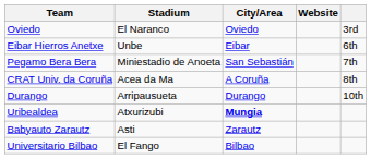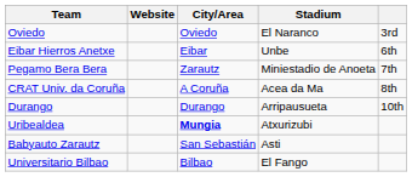 <table class="wikitable sortable">
 <tr>
 <th>Team</th>
+<th>Website</th>
+<th>City/Area</th>
 <th>Stadium</th>
-<th>City/Area</th>
-<th>Website</th>
 <th></th>
 </tr>
 <tr>
 <td><a href='#'>Oviedo</a></td>
+<td></td>
+<td><a href='#'>Oviedo</a></td>
 <td>El Naranco</td>
-<td><a href='#'>Oviedo</a></td>
-<td></td>
 <td>3rd</td>
 </tr>
 <tr>
 <td><a href='#'>Eibar Hierros Anetxe</a></td>
+<td></td>
+<td><a href='#'>Eibar</a></td>
 <td>Unbe</td>
-<td><a href='#'>Eibar</a></td>
-<td></td>
 <td>6th</td>
 </tr>
 <tr>
 <td><a href='#'>Pegamo Bera Bera</a></td>
+<td></td>
+<td><a href='#'>Zarautz</a></td>
 <td>Miniestadio de Anoeta</td>
-<td><a href='#'>San Sebastián</a></td>
-<td></td>
 <td>7th</td>
 </tr>
 <tr>
 <td><a href='#'>CRAT Univ. da Coruña</a></td>
+<td></td>
+<td><a href='#'>A Coruña</a></td>
 <td>Acea da Ma</td>
-<td><a href='#'>A Coruña</a></td>
-<td></td>
 <td>8th</td>
 </tr>
 <tr>
 <td><a href='#'>Durango</a></td>
+<td></td>
+<td><a href='#'>Durango</a></td>
 <td>Arripausueta</td>
-<td><a href='#'>Durango</a></td>
-<td></td>
 <td>10th</td>
 </tr>
 <tr>
 <td><a href='#'>Uribealdea</a></td>
+<td></td>
+<td><strong><a href='#'>Mungia</a></strong></td>
 <td>Atxurizubi</td>
-<td><strong><a href='#'>Mungia</a></strong></td>
-<td></td>
 <td></td>
 </tr>
 <tr>
 <td><a href='#'>Babyauto Zarautz</a></td>
+<td> </td>
+<td><a href='#'>San Sebastián</a></td>
 <td>Asti</td>
-<td><a href='#'>Zarautz</a></td>
-<td> </td>
 <td></td>
 </tr>
 <tr>
 <td><a href='#'>Universitario Bilbao</a></td>
+<td></td>
+<td><a href='#'>Bilbao</a></td>
 <td>El Fango</td>
-<td><a href='#'>Bilbao</a></td>
-<td></td>
 <td></td>
 </tr>
 </table>
